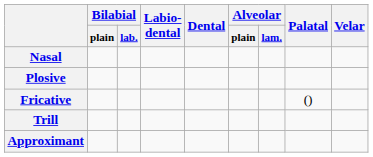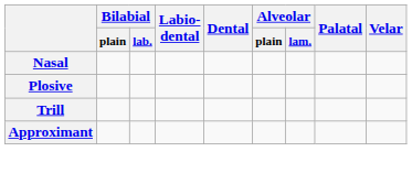 <table class="wikitable" style="text-align:center">
 <tr>
 <th rowspan="2"></th>
 <th colspan="2"><a href='#'>Bilabial</a></th>
 <th rowspan="2"><a href='#'>Labio-<br>dental</a></th>
 <th rowspan="2"><a href='#'>Dental</a></th>
 <th colspan="2"><a href='#'>Alveolar</a></th>
 <th rowspan="2"><a href='#'>Palatal</a></th>
 <th rowspan="2"><a href='#'>Velar</a></th>
 </tr>
 <tr>
 <th><small>plain</small></th>
 <th><a href='#'><small>lab.</small></a></th>
 <th><small>plain</small></th>
 <th><a href='#'><small>lam.</small></a></th>
 </tr>
 <tr>
 <th><a href='#'>Nasal</a></th>
 <td></td>
 <td></td>
 <td></td>
 <td></td>
 <td></td>
 <td></td>
 <td></td>
 <td></td>
 </tr>
 <tr>
 <th><a href='#'>Plosive</a></th>
 <td></td>
 <td></td>
 <td></td>
 <td></td>
 <td></td>
 <td></td>
 <td></td>
 <td></td>
 </tr>
 <tr>
-<th><a href='#'>Fricative</a></th>
-<td></td>
-<td></td>
-<td></td>
-<td></td>
-<td></td>
-<td></td>
-<td>()</td>
-<td></td>
-</tr>
-<tr>
 <th><a href='#'>Trill</a></th>
 <td></td>
 <td></td>
 <td></td>
 <td></td>
 <td></td>
 <td></td>
 <td></td>
 <td></td>
 </tr>
 <tr>
 <th><a href='#'>Approximant</a></th>
 <td></td>
 <td></td>
 <td></td>
 <td></td>
 <td></td>
 <td></td>
 <td></td>
 <td></td>
 </tr>
 </table>
